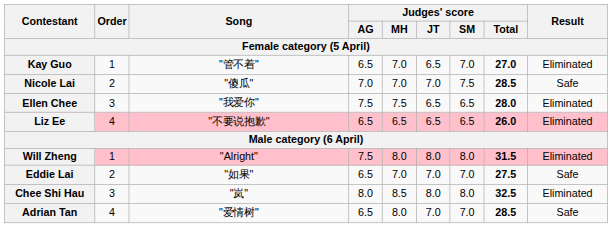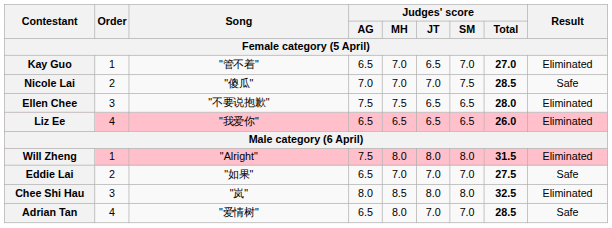 <table class="wikitable plainrowheaders" style="text-align:center;">
 <tr>
 <th rowspan=2 scope="col" style="width:8em;">Contestant</th>
 <th rowspan=2 scope="col">Order</th>
 <th rowspan=2 scope="col" style="width:20em;">Song</th>
 <th colspan=5 scope="col">Judges' score</th>
 <th rowspan=2 scope="col" style="width:7em;">Result</th>
 </tr>
 <tr>
 <th style="width:2.7em;">AG</th>
 <th style="width:2.7em;">MH</th>
 <th style="width:2.7em;">JT</th>
 <th style="width:2.7em;">SM</th>
 <th style="width:3.6em;">Total</th>
 </tr>
 <tr>
 <th colspan=9>Female category (5 April)</th>
 </tr>
 <tr>
 <th scope="row">Kay Guo</th>
 <td>1</td>
 <td>"管不着"</td>
 <td>6.5</td>
 <td>7.0</td>
 <td>6.5</td>
 <td>7.0</td>
 <td><strong>27.0</strong></td>
 <td>Eliminated</td>
 </tr>
 <tr>
 <th scope="row">Nicole Lai</th>
 <td>2</td>
 <td>"傻瓜"</td>
 <td>7.0</td>
 <td>7.0</td>
 <td>7.0</td>
 <td>7.5</td>
 <td><strong>28.5</strong></td>
 <td>Safe</td>
 </tr>
 <tr>
 <th scope="row">Ellen Chee</th>
 <td>3</td>
-<td>"我爱你"</td>
+<td>"不要说抱歉"</td>
 <td>7.5</td>
 <td>7.5</td>
 <td>6.5</td>
 <td>6.5</td>
 <td><strong>28.0</strong></td>
 <td>Eliminated</td>
 </tr>
 <tr style="background:pink;">
 <th scope="row">Liz Ee</th>
 <td>4</td>
-<td>"不要说抱歉"</td>
+<td>"我爱你"</td>
 <td>6.5</td>
 <td>6.5</td>
 <td>6.5</td>
 <td>6.5</td>
 <td><strong>26.0</strong></td>
 <td>Eliminated</td>
 </tr>
 <tr>
 <th colspan=11>Male category (6 April)</th>
 </tr>
 <tr style="background:pink;">
 <th scope="row">Will Zheng</th>
 <td>1</td>
 <td>"Alright"</td>
 <td>7.5</td>
 <td>8.0</td>
 <td>8.0</td>
 <td>8.0</td>
 <td><strong>31.5</strong></td>
 <td>Eliminated</td>
 </tr>
 <tr>
 <th scope="row">Eddie Lai</th>
 <td>2</td>
 <td>"如果"</td>
 <td>6.5</td>
 <td>7.0</td>
 <td>7.0</td>
 <td>7.0</td>
 <td><strong>27.5</strong></td>
 <td>Safe</td>
 </tr>
 <tr>
 <th scope="row">Chee Shi Hau</th>
 <td>3</td>
 <td>"岚"</td>
 <td>8.0</td>
 <td>8.5</td>
 <td>8.0</td>
 <td>8.0</td>
 <td><strong>32.5</strong></td>
 <td>Eliminated</td>
 </tr>
 <tr>
 <th scope="row">Adrian Tan</th>
 <td>4</td>
 <td>"爱情树"</td>
 <td>6.5</td>
 <td>8.0</td>
 <td>7.0</td>
 <td>7.0</td>
 <td><strong>28.5</strong></td>
 <td>Safe</td>
 </tr>
 </table>
